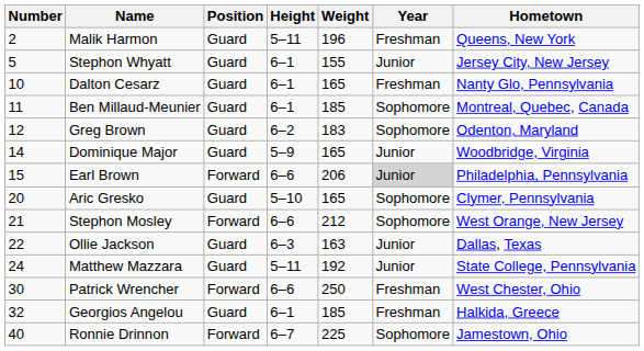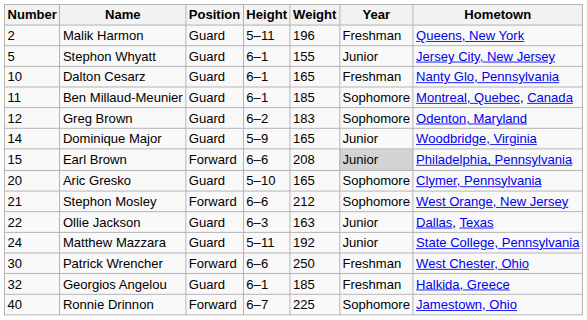 <table class="wikitable sortable" style="font-size: 95%;">
 <tr>
 <th>Number</th>
 <th>Name</th>
 <th>Position</th>
 <th>Height</th>
 <th>Weight</th>
 <th>Year</th>
 <th>Hometown</th>
 </tr>
 <tr>
 <td>2</td>
 <td>Malik Harmon</td>
 <td>Guard</td>
 <td>5–11</td>
 <td>196</td>
 <td>Freshman</td>
 <td><a href='#'>Queens, New York</a></td>
 </tr>
 <tr>
 <td>5</td>
 <td>Stephon Whyatt</td>
 <td>Guard</td>
 <td>6–1</td>
 <td>155</td>
 <td>Junior</td>
 <td><a href='#'>Jersey City, New Jersey</a></td>
 </tr>
 <tr>
 <td>10</td>
 <td>Dalton Cesarz</td>
 <td>Guard</td>
 <td>6–1</td>
 <td>165</td>
 <td>Freshman</td>
 <td><a href='#'>Nanty Glo, Pennsylvania</a></td>
 </tr>
 <tr>
 <td>11</td>
 <td>Ben Millaud-Meunier</td>
 <td>Guard</td>
 <td>6–1</td>
 <td>185</td>
 <td>Sophomore</td>
 <td><a href='#'>Montreal, Quebec</a>, <a href='#'>Canada</a></td>
 </tr>
 <tr>
 <td>12</td>
 <td>Greg Brown</td>
 <td>Guard</td>
 <td>6–2</td>
 <td>183</td>
 <td>Sophomore</td>
 <td><a href='#'>Odenton, Maryland</a></td>
 </tr>
 <tr>
 <td>14</td>
 <td>Dominique Major</td>
 <td>Guard</td>
 <td>5–9</td>
 <td>165</td>
 <td>Junior</td>
 <td><a href='#'>Woodbridge, Virginia</a></td>
 </tr>
 <tr>
 <td>15</td>
 <td>Earl Brown</td>
 <td>Forward</td>
 <td>6–6</td>
-<td>206</td>
+<td>208</td>
 <td style="background: lightgrey;">Junior</td>
 <td><a href='#'>Philadelphia, Pennsylvania</a></td>
 </tr>
 <tr>
 <td>20</td>
 <td>Aric Gresko</td>
 <td>Guard</td>
 <td>5–10</td>
 <td>165</td>
 <td>Sophomore</td>
 <td><a href='#'>Clymer, Pennsylvania</a></td>
 </tr>
 <tr>
 <td>21</td>
 <td>Stephon Mosley</td>
 <td>Forward</td>
 <td>6–6</td>
 <td>212</td>
 <td>Sophomore</td>
 <td><a href='#'>West Orange, New Jersey</a></td>
 </tr>
 <tr>
 <td>22</td>
 <td>Ollie Jackson</td>
 <td>Guard</td>
 <td>6–3</td>
 <td>163</td>
 <td>Junior</td>
 <td><a href='#'>Dallas</a>, <a href='#'>Texas</a></td>
 </tr>
 <tr>
 <td>24</td>
 <td>Matthew Mazzara</td>
 <td>Guard</td>
 <td>5–11</td>
 <td>192</td>
 <td>Junior</td>
 <td><a href='#'>State College, Pennsylvania</a></td>
 </tr>
 <tr>
 <td>30</td>
 <td>Patrick Wrencher</td>
 <td>Forward</td>
 <td>6–6</td>
 <td>250</td>
 <td>Freshman</td>
 <td><a href='#'>West Chester, Ohio</a></td>
 </tr>
 <tr>
 <td>32</td>
 <td>Georgios Angelou</td>
 <td>Guard</td>
 <td>6–1</td>
 <td>185</td>
 <td>Freshman</td>
 <td><a href='#'>Halkida, Greece</a></td>
 </tr>
 <tr>
 <td>40</td>
 <td>Ronnie Drinnon</td>
 <td>Forward</td>
 <td>6–7</td>
 <td>225</td>
 <td>Sophomore</td>
 <td><a href='#'>Jamestown, Ohio</a></td>
 </tr>
 </table>
